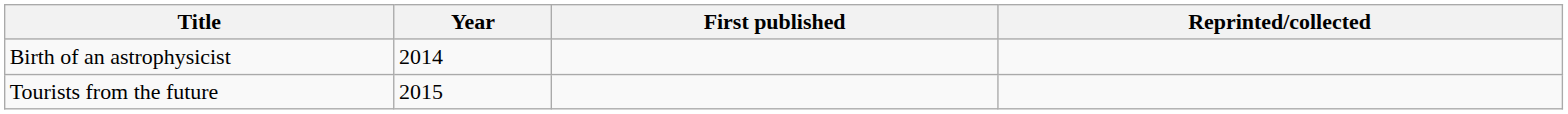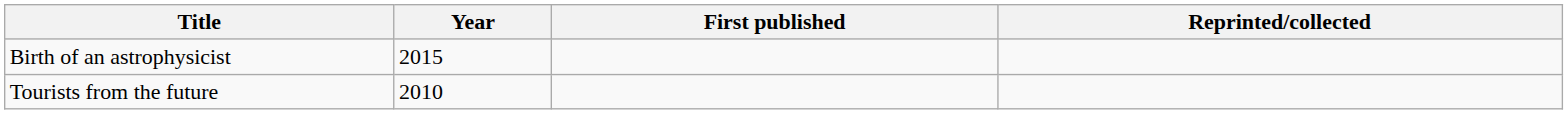 <table class='wikitable sortable' width='90%'>
 <tr>
 <th width=25%>Title</th>
 <th>Year</th>
 <th>First published</th>
 <th>Reprinted/collected</th>
 </tr>
 <tr>
 <td>Birth of an astrophysicist</td>
-<td>2014</td>
+<td>2015</td>
 <td></td>
 <td></td>
 </tr>
 <tr>
 <td>Tourists from the future</td>
-<td>2015</td>
+<td>2010</td>
 <td></td>
 <td></td>
 </tr>
 </table>
